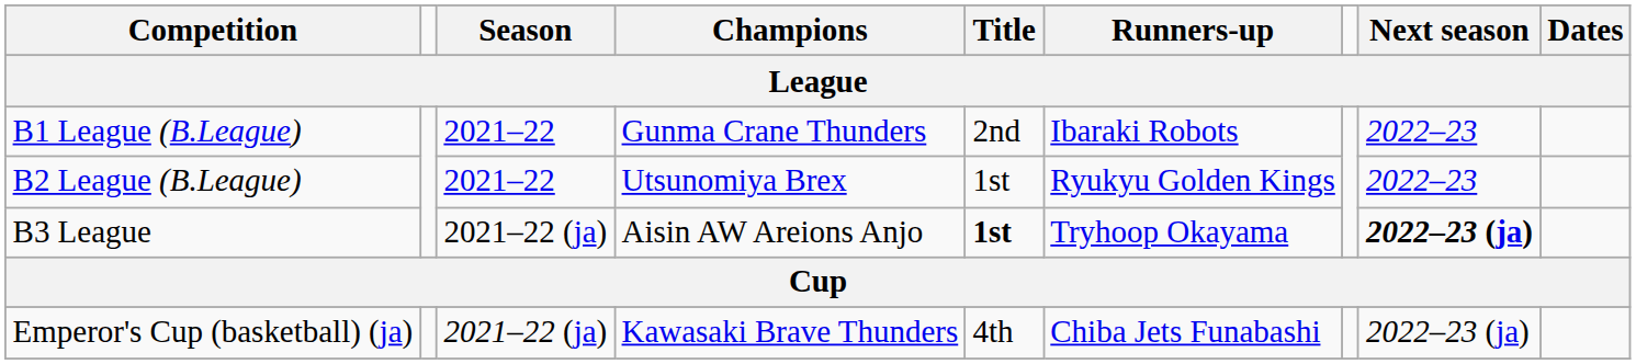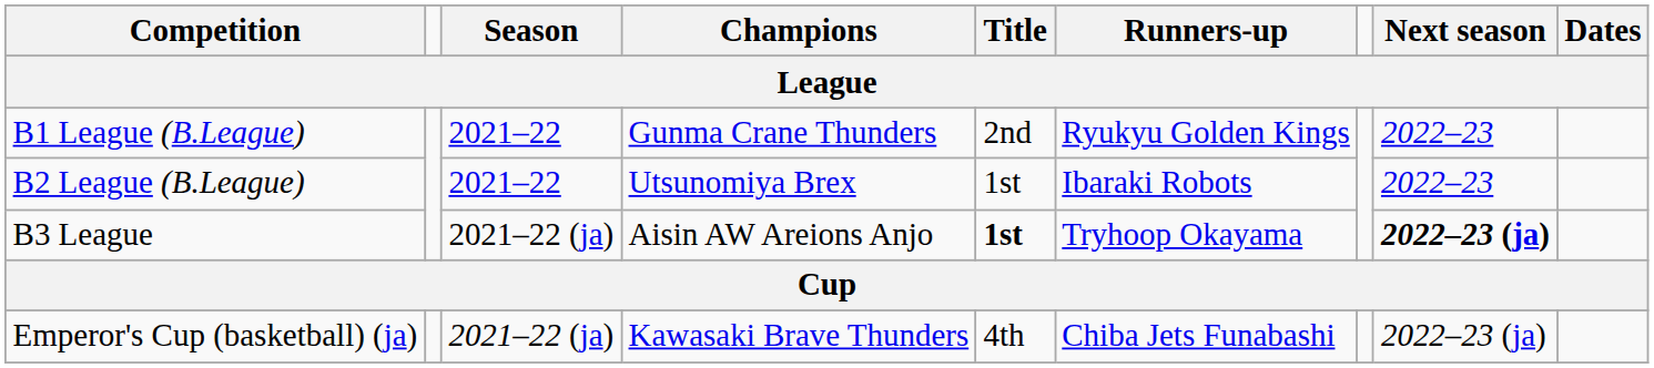 <table class="wikitable">
 <tr>
 <th>Competition</th>
 <td width="1%" rowspan=1></td>
 <th>Season</th>
 <th>Champions</th>
 <th>Title</th>
 <th>Runners-up</th>
 <td width="1%" rowspan=1></td>
 <th>Next season</th>
 <th>Dates</th>
 </tr>
 <tr>
 <th colspan=9>League</th>
 </tr>
 <tr>
 <td><a href='#'>B1 League</a> <em>(<a href='#'>B.League</a>)</em></td>
 <td width="1%" rowspan=3></td>
 <td><a href='#'>2021–22</a></td>
 <td><a href='#'>Gunma Crane Thunders</a></td>
 <td>2nd</td>
-<td><a href='#'>Ibaraki Robots</a></td>
+<td><a href='#'>Ryukyu Golden Kings</a></td>
 <td width="1%" rowspan=3></td>
 <td><em><a href='#'>2022–23</a></em></td>
 <td></td>
 </tr>
 <tr>
 <td><a href='#'>B2 League</a> <em>(B.League)</em></td>
 <td><a href='#'>2021–22</a></td>
 <td><a href='#'>Utsunomiya Brex</a></td>
 <td>1st</td>
-<td><a href='#'>Ryukyu Golden Kings</a></td>
+<td><a href='#'>Ibaraki Robots</a></td>
 <td><em><a href='#'>2022–23</a></em></td>
 <td></td>
 </tr>
 <tr>
 <td>B3 League</td>
 <td>2021–22 (<a href='#'>ja</a>)</td>
 <td>Aisin AW Areions Anjo</td>
 <td><strong>1st</strong></td>
 <td><a href='#'>Tryhoop Okayama</a></td>
 <td><strong><em>2022–23</em> (<a href='#'>ja</a>)</strong></td>
 </tr>
 <tr>
 <th colspan=9>Cup</th>
 </tr>
 <tr>
 <td>Emperor's Cup (basketball) (<a href='#'>ja</a>)</td>
 <td width="1%" rowspan=1></td>
 <td><em>2021–22</em> (<a href='#'>ja</a>)</td>
 <td><a href='#'>Kawasaki Brave Thunders</a></td>
 <td>4th</td>
 <td><a href='#'>Chiba Jets Funabashi</a></td>
 <td width="1%" rowspan=1></td>
 <td><em>2022–23</em> (<a href='#'>ja</a>)</td>
 <td></td>
 </tr>
 </table>
